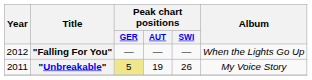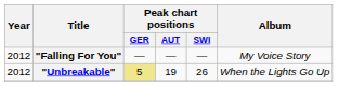 <table class="wikitable plainrowheaders" style="text-align:center;">
 <tr>
 <th scope="col" rowspan="2">Year</th>
 <th scope="col" rowspan="2">Title</th>
 <th scope="col" colspan="3">Peak chart positions</th>
 <th scope="col" rowspan="2">Album</th>
 </tr>
 <tr>
 <th scope="col" style="width:3em;font-size:85%;"><a href='#'>GER</a><br></th>
 <th scope="col" style="width:3em;font-size:85%;"><a href='#'>AUT</a><br></th>
 <th scope="col" style="width:3em;font-size:85%;"><a href='#'>SWI</a><br></th>
 </tr>
 <tr>
 <td>2012</td>
 <th scope="row">"Falling For You"</th>
 <td>—</td>
 <td>—</td>
 <td>—</td>
-<td><em>When the Lights Go Up</em></td>
+<td><em>My Voice Story</em></td>
 </tr>
 <tr>
-<td>2011</td>
+<td>2012</td>
 <th scope="row">"<a href='#'>Unbreakable</a>"</th>
 <td style="background: khaki;">5</td>
 <td>19</td>
 <td>26</td>
-<td><em>My Voice Story</em></td>
+<td><em>When the Lights Go Up</em></td>
 </tr>
 <tr>
 </tr>
 </table>
